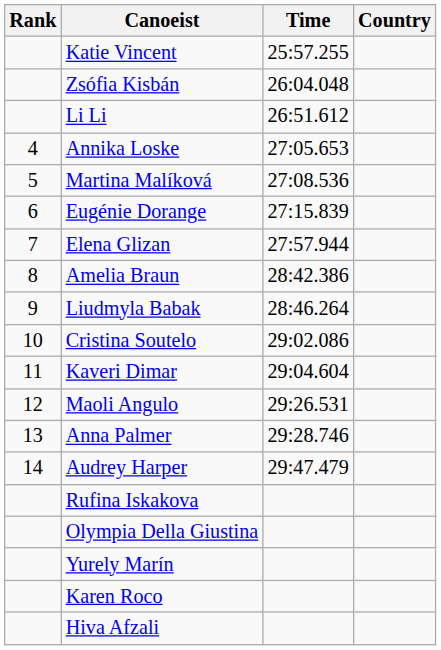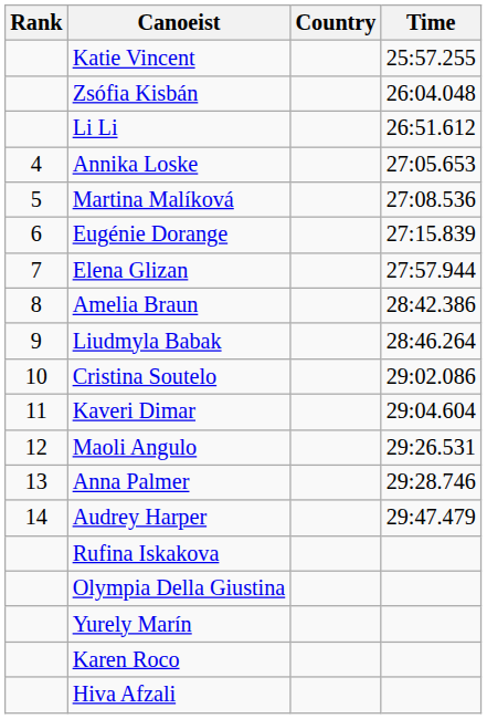 <table class="wikitable" style="text-align:center">
 <tr>
 <th>Rank</th>
 <th>Canoeist</th>
+<th>Country</th>
 <th>Time</th>
-<th>Country</th>
 </tr>
 <tr>
 <td></td>
 <td align="left"><a href='#'>Katie Vincent</a></td>
+<td align="left"></td>
 <td>25:57.255</td>
-<td align="left"></td>
 </tr>
 <tr>
 <td></td>
 <td align="left"><a href='#'>Zsófia Kisbán</a></td>
+<td align="left"></td>
 <td>26:04.048</td>
-<td align="left"></td>
 </tr>
 <tr>
 <td></td>
 <td align="left"><a href='#'>Li Li</a></td>
+<td align="left"></td>
 <td>26:51.612</td>
-<td align="left"></td>
 </tr>
 <tr>
 <td>4</td>
 <td align="left"><a href='#'>Annika Loske</a></td>
+<td align="left"></td>
 <td>27:05.653</td>
-<td align="left"></td>
 </tr>
 <tr>
 <td>5</td>
 <td align="left"><a href='#'>Martina Malíková</a></td>
+<td align="left"></td>
 <td>27:08.536</td>
-<td align="left"></td>
 </tr>
 <tr>
 <td>6</td>
 <td align="left"><a href='#'>Eugénie Dorange</a></td>
+<td align="left"></td>
 <td>27:15.839</td>
-<td align="left"></td>
 </tr>
 <tr>
 <td>7</td>
 <td align="left"><a href='#'>Elena Glizan</a></td>
+<td align="left"></td>
 <td>27:57.944</td>
-<td align="left"></td>
 </tr>
 <tr>
 <td>8</td>
 <td align="left"><a href='#'>Amelia Braun</a></td>
+<td align="left"></td>
 <td>28:42.386</td>
-<td align="left"></td>
 </tr>
 <tr>
 <td>9</td>
 <td align="left"><a href='#'>Liudmyla Babak</a></td>
+<td align="left"></td>
 <td>28:46.264</td>
-<td align="left"></td>
 </tr>
 <tr>
 <td>10</td>
 <td align="left"><a href='#'>Cristina Soutelo</a></td>
+<td align="left"></td>
 <td>29:02.086</td>
-<td align="left"></td>
 </tr>
 <tr>
 <td>11</td>
 <td align="left"><a href='#'>Kaveri Dimar</a></td>
+<td align="left"></td>
 <td>29:04.604</td>
-<td align="left"></td>
 </tr>
 <tr>
 <td>12</td>
 <td align="left"><a href='#'>Maoli Angulo</a></td>
+<td align="left"></td>
 <td>29:26.531</td>
-<td align="left"></td>
 </tr>
 <tr>
 <td>13</td>
 <td align="left"><a href='#'>Anna Palmer</a></td>
+<td align="left"></td>
 <td>29:28.746</td>
-<td align="left"></td>
 </tr>
 <tr>
 <td>14</td>
 <td align="left"><a href='#'>Audrey Harper</a></td>
+<td align="left"></td>
 <td>29:47.479</td>
-<td align="left"></td>
 </tr>
 <tr>
 <td></td>
 <td align="left"><a href='#'>Rufina Iskakova</a></td>
+<td align="left"></td>
 <td></td>
-<td align="left"></td>
 </tr>
 <tr>
 <td></td>
 <td align="left"><a href='#'>Olympia Della Giustina</a></td>
+<td align="left"></td>
 <td></td>
-<td align="left"></td>
 </tr>
 <tr>
 <td></td>
 <td align="left"><a href='#'>Yurely Marín</a></td>
+<td align="left"></td>
 <td></td>
-<td align="left"></td>
 </tr>
 <tr>
 <td></td>
 <td align="left"><a href='#'>Karen Roco</a></td>
+<td align="left"></td>
 <td></td>
-<td align="left"></td>
 </tr>
 <tr>
 <td></td>
 <td align="left"><a href='#'>Hiva Afzali</a></td>
+<td align="left"></td>
 <td></td>
-<td align="left"></td>
 </tr>
 </table>
